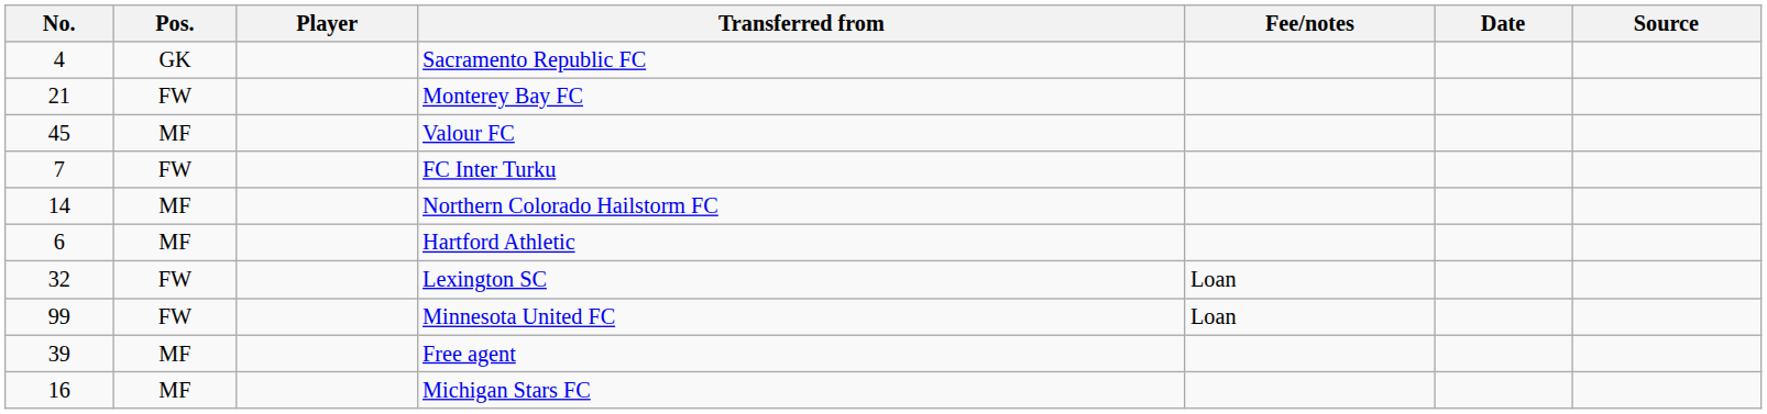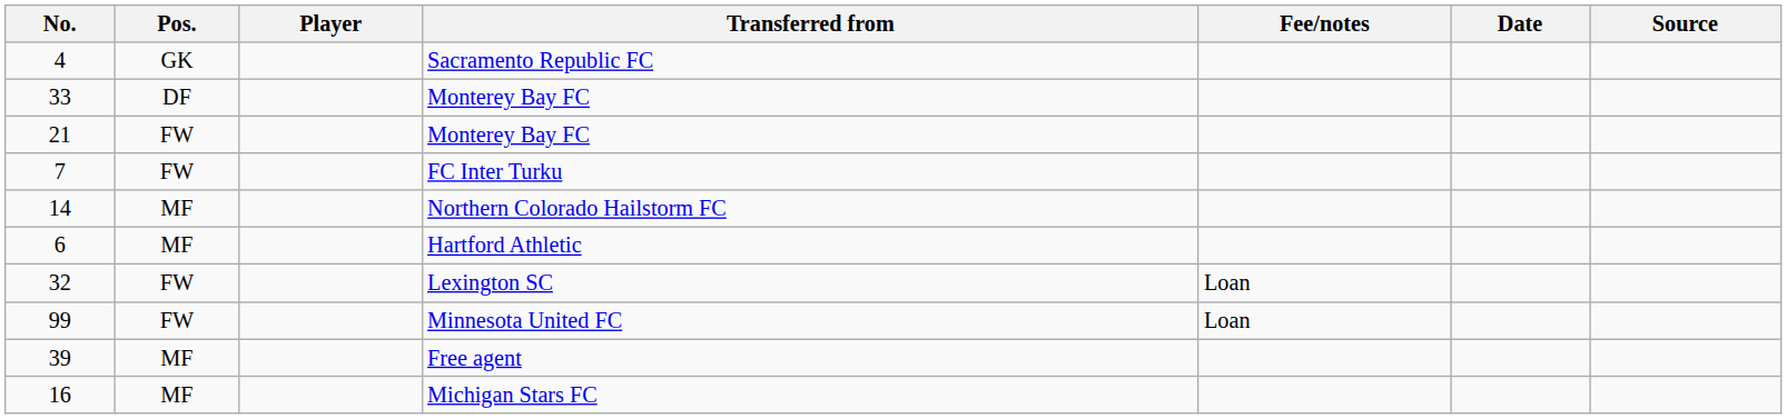 <table class="wikitable sortable" style="width:95%; text-align:center; font-size:95%; text-align:left;">
 <tr>
 <th>No.</th>
 <th><strong>Pos.</strong></th>
 <th><strong>Player</strong></th>
 <th><strong>Transferred from</strong></th>
 <th><strong>Fee/notes</strong></th>
 <th><strong>Date</strong></th>
 <th>Source</th>
 </tr>
 <tr>
 <td align=center>4</td>
 <td align=center>GK</td>
 <td></td>
 <td> <a href='#'>Sacramento Republic FC</a></td>
 <td></td>
 <td></td>
 <td></td>
 </tr>
 <tr>
-<td align=center>21</td>
-<td align=center>FW</td>
+<td align=center>33</td>
+<td align=center>DF</td>
 <td></td>
 <td> <a href='#'>Monterey Bay FC</a></td>
 <td></td>
 <td></td>
 <td></td>
 </tr>
 <tr>
-<td align=center>45</td>
-<td align=center>MF</td>
+<td align=center>21</td>
+<td align=center>FW</td>
 <td></td>
-<td> <a href='#'>Valour FC</a></td>
+<td> <a href='#'>Monterey Bay FC</a></td>
 <td></td>
 <td></td>
 <td></td>
 </tr>
 <tr>
 <td align=center>7</td>
 <td align=center>FW</td>
 <td></td>
 <td> <a href='#'>FC Inter Turku</a></td>
 <td></td>
 <td></td>
 <td></td>
 </tr>
 <tr>
 <td align=center>14</td>
 <td align=center>MF</td>
 <td></td>
 <td> <a href='#'>Northern Colorado Hailstorm FC</a></td>
 <td></td>
 <td></td>
 <td></td>
 </tr>
 <tr>
 <td align=center>6</td>
 <td align=center>MF</td>
 <td></td>
 <td> <a href='#'>Hartford Athletic</a></td>
 <td></td>
 <td></td>
 <td></td>
 </tr>
 <tr>
 <td align=center>32</td>
 <td align=center>FW</td>
 <td></td>
 <td> <a href='#'>Lexington SC</a></td>
 <td>Loan</td>
 <td></td>
 <td></td>
 </tr>
 <tr>
 <td align=center>99</td>
 <td align=center>FW</td>
 <td></td>
 <td> <a href='#'>Minnesota United FC</a></td>
 <td>Loan</td>
 <td></td>
 <td></td>
 </tr>
 <tr>
 <td align=center>39</td>
 <td align=center>MF</td>
 <td></td>
 <td><a href='#'>Free agent</a></td>
 <td></td>
 <td></td>
 <td></td>
 </tr>
 <tr>
 <td align=center>16</td>
 <td align=center>MF</td>
 <td></td>
 <td> <a href='#'>Michigan Stars FC</a></td>
 <td></td>
 <td></td>
 <td></td>
 </tr>
 </table>
